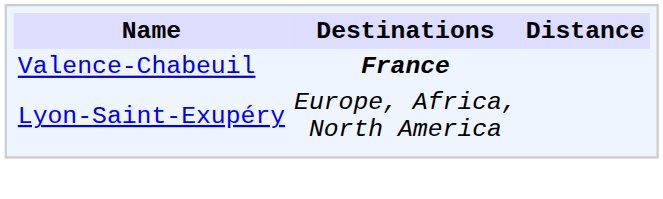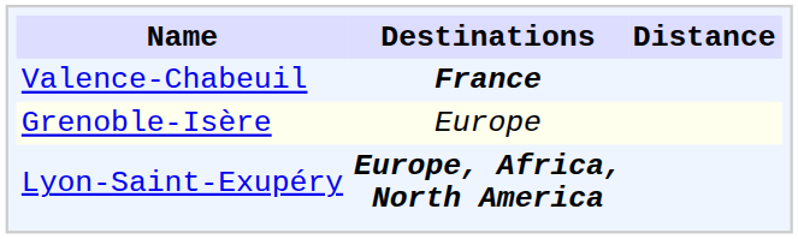 <table cellpadding="2" cellspacing="0"  style="background-color: #eef5ff; text-align:center;float:right;border:thin solid #ccc;padding:0.3em;font-size:85%;">
 <tr>
 <th style="background-color: #ddf;">Name</th>
 <th style="background-color: #ddf;">Destinations</th>
 <th style="background-color: #ddf;">Distance</th>
 </tr>
 <tr>
 <td style="text-align: left;"><a href='#'>Valence-Chabeuil</a></td>
 <td><strong><em>France</em></strong></td>
 <td></td>
 </tr>
+<tr style="background:#ffe;">
+<td style="text-align: left;"><a href='#'>Grenoble-Isère</a></td>
+<td><em>Europe</em></td>
+<td></td>
+</tr>
 <tr>
 <td style="text-align: left;"><a href='#'>Lyon-Saint-Exupéry</a></td>
-<td><em>Europe, Africa,<br> North America</em></td>
+<td><strong><em>Europe, Africa,<br> North America</em></strong></td>
 <td></td>
 </tr>
 <tr style="background:#ffe;">
 </tr>
 </table>
